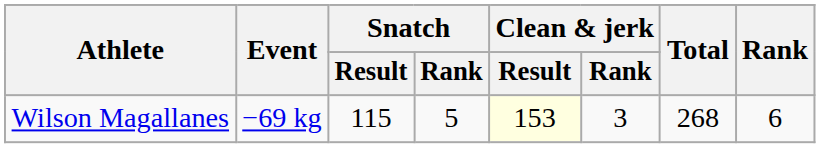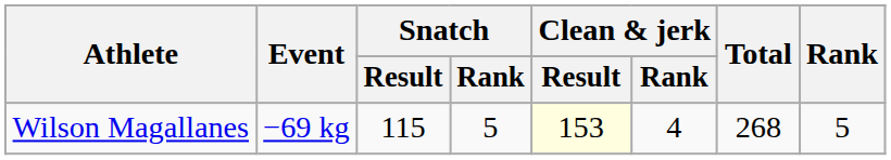 <table class="wikitable" style="font-size:90%">
 <tr>
 <th rowspan="2">Athlete</th>
 <th rowspan="2">Event</th>
 <th colspan="2">Snatch</th>
 <th colspan="2">Clean & jerk</th>
 <th rowspan="2">Total</th>
 <th rowspan="2">Rank</th>
 </tr>
 <tr style="font-size:95%">
 <th>Result</th>
 <th>Rank</th>
 <th>Result</th>
 <th>Rank</th>
 </tr>
 <tr align=center>
 <td align=left><a href='#'>Wilson Magallanes</a></td>
 <td align=left><a href='#'>−69 kg</a></td>
 <td>115</td>
 <td>5</td>
 <td style="background: lightyellow;">153</td>
-<td>3</td>
+<td>4</td>
 <td>268</td>
-<td>6</td>
+<td>5</td>
 </tr>
 </table>
